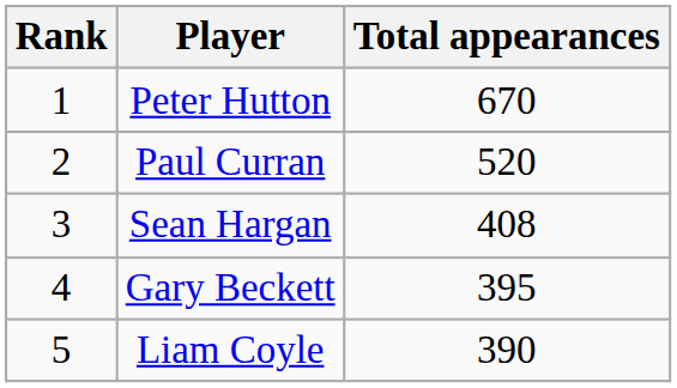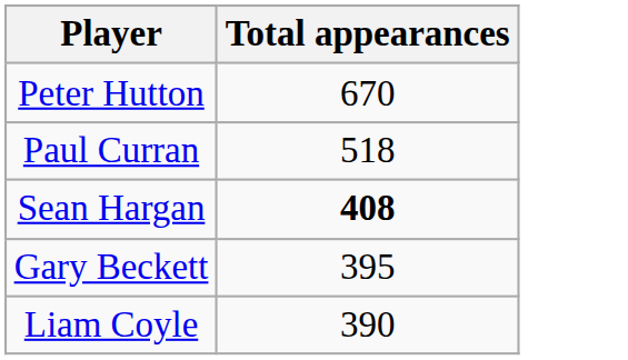 <table class="wikitable sortable" style="text-align: center">
 <tr>
-<th><strong>Rank</strong></th>
 <th><strong>Player</strong></th>
 <th><strong>Total appearances</strong></th>
 </tr>
 <tr>
-<td>1</td>
 <td><a href='#'>Peter Hutton</a></td>
 <td>670</td>
 </tr>
 <tr>
-<td>2</td>
 <td><a href='#'>Paul Curran</a></td>
-<td>520</td>
+<td>518</td>
 </tr>
 <tr>
-<td>3</td>
 <td><a href='#'>Sean Hargan</a></td>
-<td>408</td>
+<td><strong>408</strong></td>
 </tr>
 <tr>
-<td>4</td>
 <td><a href='#'>Gary Beckett</a></td>
 <td>395</td>
 </tr>
 <tr>
-<td>5</td>
 <td><a href='#'>Liam Coyle</a></td>
 <td>390</td>
 </tr>
 </table>
